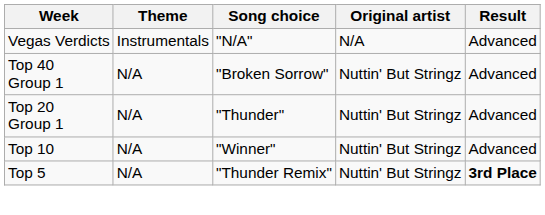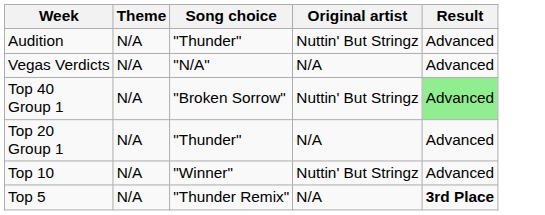 <table class="wikitable">
 <tr>
 <th>Week</th>
 <th>Theme</th>
 <th>Song choice</th>
 <th>Original artist</th>
 <th>Result</th>
 </tr>
 <tr>
+<td>Audition</td>
+<td>N/A</td>
+<td>"Thunder"</td>
+<td>Nuttin' But Stringz</td>
+<td>Advanced</td>
+</tr>
+<tr>
 <td>Vegas Verdicts</td>
-<td>Instrumentals</td>
+<td>N/A</td>
 <td>"N/A"</td>
 <td>N/A</td>
 <td>Advanced</td>
 </tr>
 <tr>
 <td>Top 40<br>Group 1</td>
 <td>N/A</td>
 <td>"Broken Sorrow"</td>
 <td>Nuttin' But Stringz</td>
-<td>Advanced</td>
+<td style="background: lightgreen;">Advanced</td>
 </tr>
 <tr>
 <td>Top 20<br>Group 1</td>
 <td>N/A</td>
 <td>"Thunder"</td>
-<td>Nuttin' But Stringz</td>
+<td>N/A</td>
 <td>Advanced</td>
 </tr>
 <tr>
 <td>Top 10</td>
 <td>N/A</td>
 <td>"Winner"</td>
 <td>Nuttin' But Stringz</td>
 <td>Advanced</td>
 </tr>
 <tr>
 <td>Top 5</td>
 <td>N/A</td>
 <td>"Thunder Remix"</td>
-<td>Nuttin' But Stringz</td>
+<td>N/A</td>
 <td><strong>3rd Place</strong></td>
 </tr>
 </table>
